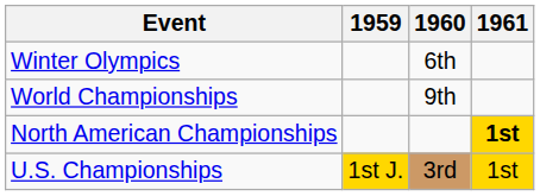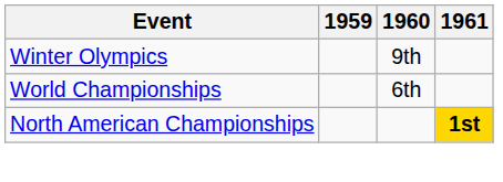 <table class="wikitable">
 <tr>
 <th>Event</th>
 <th>1959</th>
 <th>1960</th>
 <th>1961</th>
 </tr>
 <tr>
 <td><a href='#'>Winter Olympics</a></td>
 <td></td>
-<td align="center">6th</td>
+<td align="center">9th</td>
 <td></td>
 </tr>
 <tr>
 <td><a href='#'>World Championships</a></td>
 <td></td>
-<td align="center">9th</td>
+<td align="center">6th</td>
 <td></td>
 </tr>
 <tr>
 <td><a href='#'>North American Championships</a></td>
 <td></td>
 <td></td>
 <td align="center" bgcolor="gold"><strong>1st</strong></td>
 </tr>
-<tr>
-<td><a href='#'>U.S. Championships</a></td>
-<td align="center" bgcolor="gold">1st J.</td>
-<td align="center" bgcolor="cc9966">3rd</td>
-<td align="center" bgcolor="gold">1st</td>
-</tr>
 </table>
